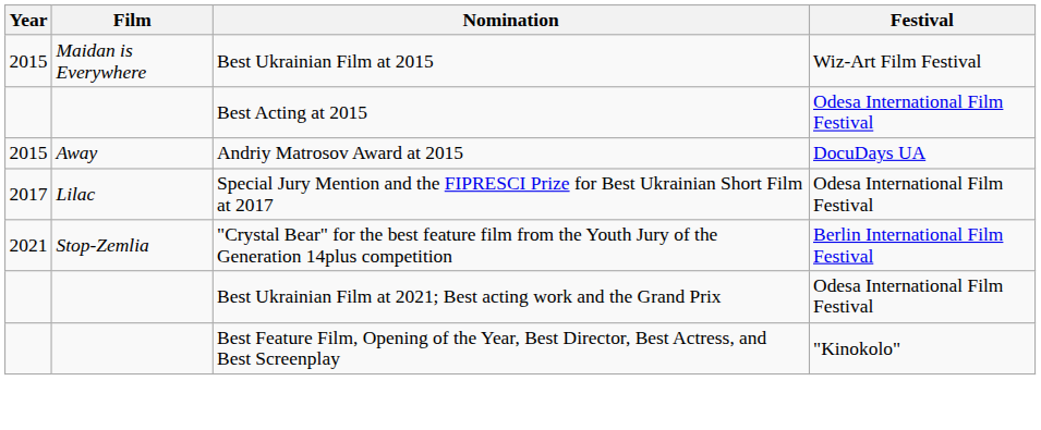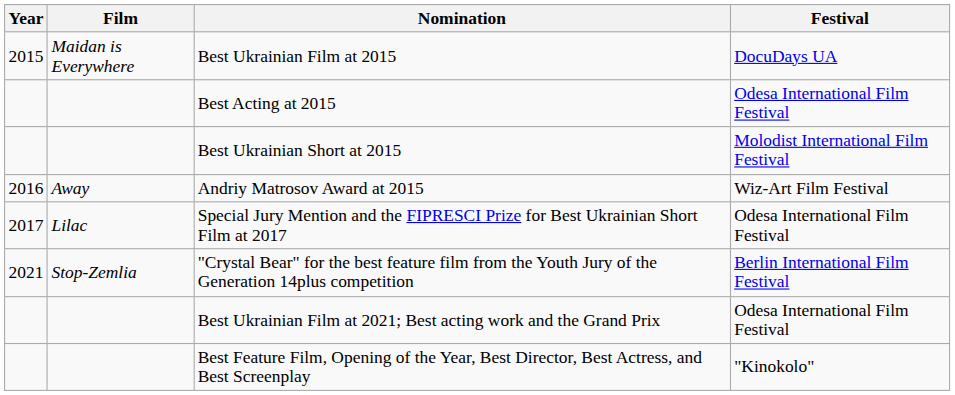 <table class="wikitable">
 <tr>
 <th>Year</th>
 <th>Film</th>
 <th>Nomination</th>
 <th>Festival</th>
 </tr>
 <tr>
 <td>2015</td>
 <td><em>Maidan is Everywhere</em></td>
 <td>Best Ukrainian Film at 2015</td>
-<td>Wiz-Art Film Festival</td>
+<td><a href='#'>DocuDays UA</a></td>
 </tr>
 <tr>
 <td></td>
 <td></td>
 <td>Best Acting at 2015</td>
 <td><a href='#'>Odesa International Film Festival</a></td>
 </tr>
 <tr>
-<td>2015</td>
+<td></td>
+<td></td>
+<td>Best Ukrainian Short at 2015</td>
+<td><a href='#'>Molodist International Film Festival</a></td>
+</tr>
+<tr>
+<td>2016</td>
 <td><em>Away</em></td>
 <td>Andriy Matrosov Award at 2015</td>
-<td><a href='#'>DocuDays UA</a></td>
+<td>Wiz-Art Film Festival</td>
 </tr>
 <tr>
 <td>2017</td>
 <td><em>Lilac</em></td>
 <td>Special Jury Mention and the <a href='#'>FIPRESCI Prize</a> for Best Ukrainian Short Film at 2017</td>
 <td>Odesa International Film Festival</td>
 </tr>
 <tr>
 <td>2021</td>
 <td><em>Stop-Zemlia</em></td>
 <td>"Crystal Bear" for the best feature film from the Youth Jury of the Generation 14plus competition</td>
 <td><a href='#'>Berlin International Film Festival</a></td>
 </tr>
 <tr>
 <td></td>
 <td></td>
 <td>Best Ukrainian Film at 2021; Best acting work and the Grand Prix</td>
 <td>Odesa International Film Festival</td>
 </tr>
 <tr>
 <td></td>
 <td></td>
 <td>Best Feature Film, Opening of the Year, Best Director, Best Actress, and Best Screenplay</td>
 <td>"Kinokolo"</td>
 </tr>
 </table>
